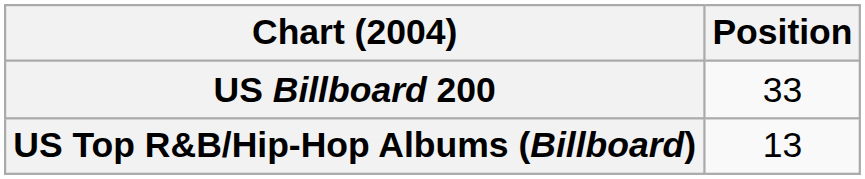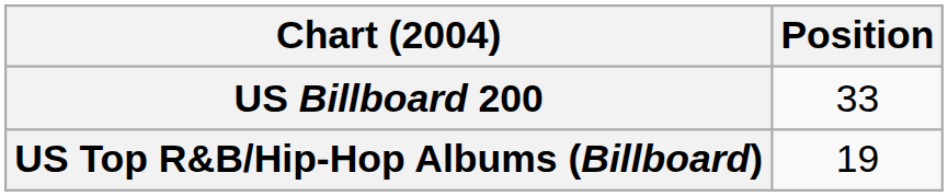 <table class="wikitable sortable plainrowheaders" style="text-align:center">
 <tr>
 <th scope="col">Chart (2004)</th>
 <th scope="col">Position</th>
 </tr>
 <tr>
 <th scope="row">US <em>Billboard</em> 200</th>
 <td>33</td>
 </tr>
 <tr>
 <th scope="row">US Top R&B/Hip-Hop Albums (<em>Billboard</em>)</th>
-<td>13</td>
+<td>19</td>
 </tr>
 </table>
